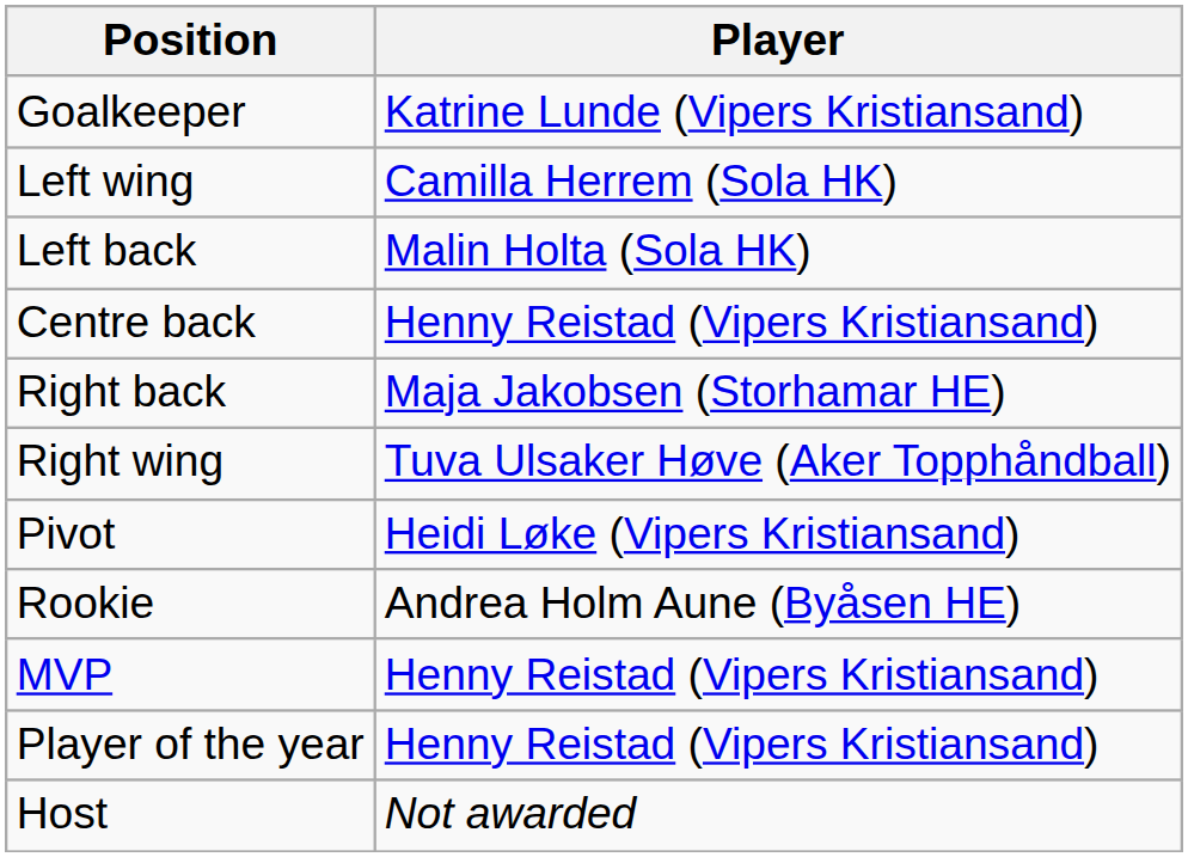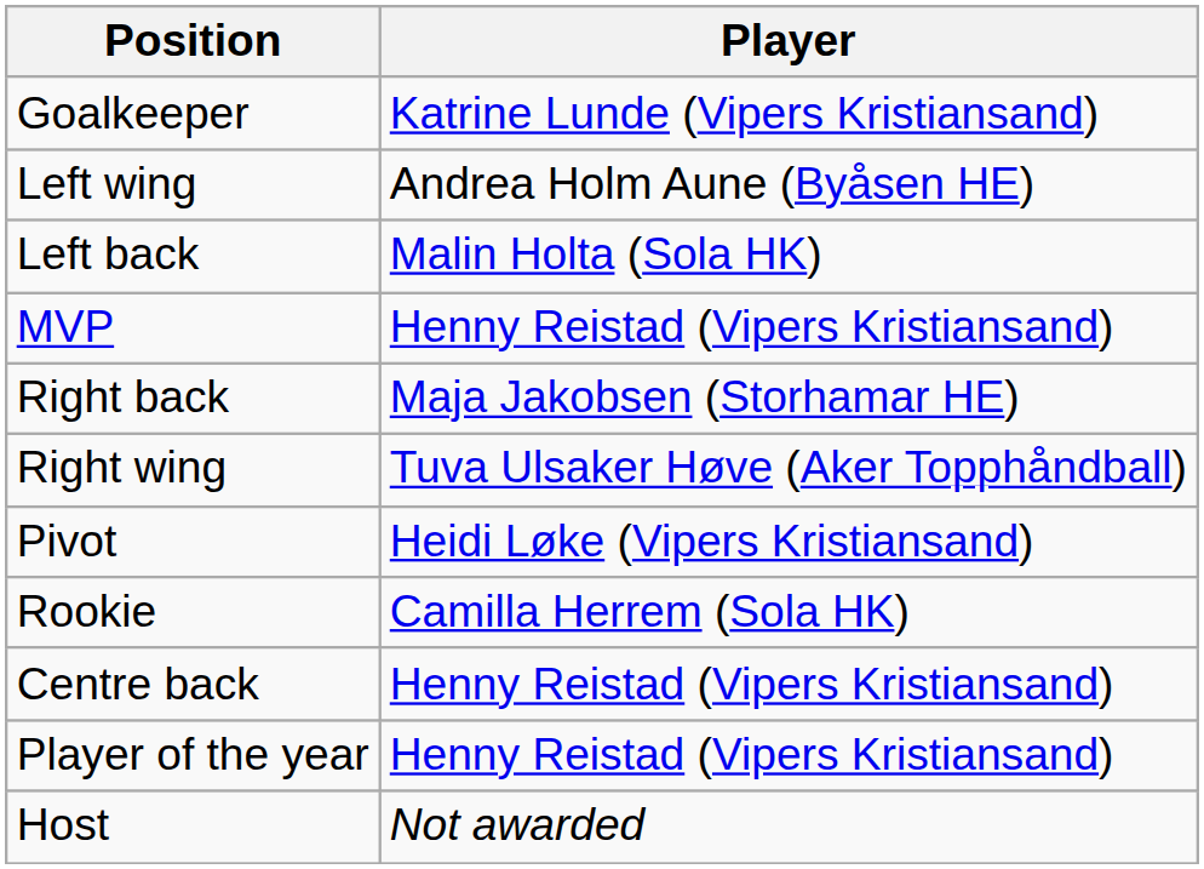 <table class="wikitable">
 <tr>
 <th>Position</th>
 <th>Player</th>
 </tr>
 <tr>
 <td>Goalkeeper</td>
 <td> <a href='#'>Katrine Lunde</a> (<a href='#'>Vipers Kristiansand</a>)</td>
 </tr>
 <tr>
 <td>Left wing</td>
-<td> <a href='#'>Camilla Herrem</a> (<a href='#'>Sola HK</a>)</td>
+<td> Andrea Holm Aune (<a href='#'>Byåsen HE</a>)</td>
 </tr>
 <tr>
 <td>Left back</td>
 <td> <a href='#'>Malin Holta</a> (<a href='#'>Sola HK</a>)</td>
 </tr>
 <tr>
-<td>Centre back</td>
+<td><a href='#'>MVP</a></td>
 <td> <a href='#'>Henny Reistad</a> (<a href='#'>Vipers Kristiansand</a>)</td>
 </tr>
 <tr>
 <td>Right back</td>
 <td> <a href='#'>Maja Jakobsen</a> (<a href='#'>Storhamar HE</a>)</td>
 </tr>
 <tr>
 <td>Right wing</td>
 <td> <a href='#'>Tuva Ulsaker Høve</a> (<a href='#'>Aker Topphåndball</a>)</td>
 </tr>
 <tr>
 <td>Pivot</td>
 <td> <a href='#'>Heidi Løke</a> (<a href='#'>Vipers Kristiansand</a>)</td>
 </tr>
 <tr>
 <td>Rookie</td>
-<td> Andrea Holm Aune (<a href='#'>Byåsen HE</a>)</td>
+<td> <a href='#'>Camilla Herrem</a> (<a href='#'>Sola HK</a>)</td>
 </tr>
 <tr>
-<td><a href='#'>MVP</a></td>
+<td>Centre back</td>
 <td> <a href='#'>Henny Reistad</a> (<a href='#'>Vipers Kristiansand</a>)</td>
 </tr>
 <tr>
 <td>Player of the year</td>
 <td> <a href='#'>Henny Reistad</a> (<a href='#'>Vipers Kristiansand</a>)</td>
 </tr>
 <tr>
 <td>Host</td>
 <td><em>Not awarded</em></td>
 </tr>
 <tr>
 </tr>
 </table>
